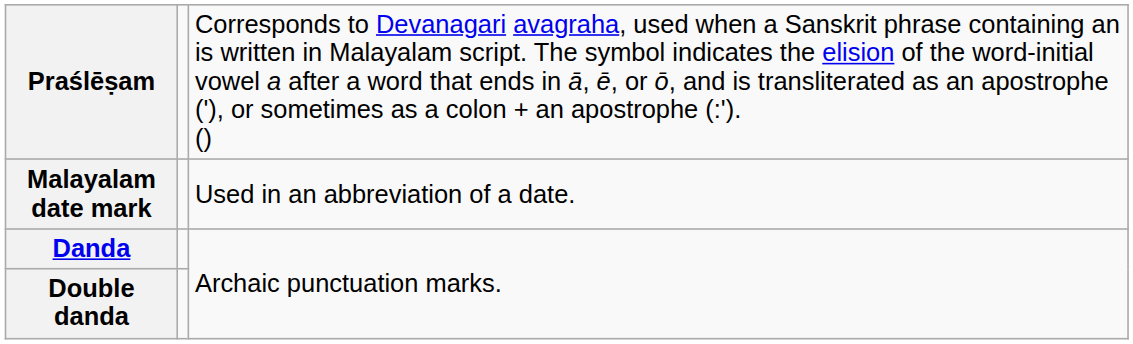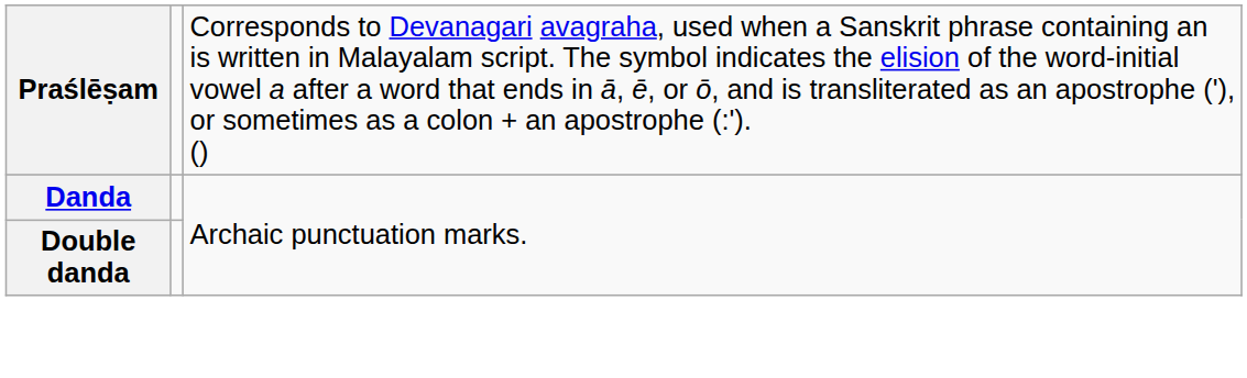 <table class="wikitable" style="width:80%;margin-left:30px;">
 <tr>
 <th scope="row">Praślēṣam</th>
 <td></td>
 <td>Corresponds to <a href='#'>Devanagari</a> <a href='#'>avagraha</a>, used when a Sanskrit phrase containing an  is written in Malayalam script. The symbol indicates the <a href='#'>elision</a> of the word-initial vowel <em>a</em> after a word that ends in <em>ā</em>, <em>ē</em>, or <em>ō</em>, and is transliterated as an apostrophe ('), or sometimes as a colon + an apostrophe (:').<br>()</td>
-</tr>
-<tr>
-<th scope="col">Malayalam date mark</th>
-<td></td>
-<td>Used in an abbreviation of a date.</td>
 </tr>
 <tr>
 <th scope="col"><a href='#'>Danda</a></th>
 <td></td>
 <td rowspan="2">Archaic punctuation marks.</td>
 </tr>
 <tr>
 <th scope="col">Double danda</th>
 <td></td>
 </tr>
 </table>
